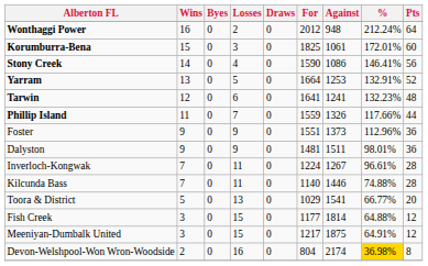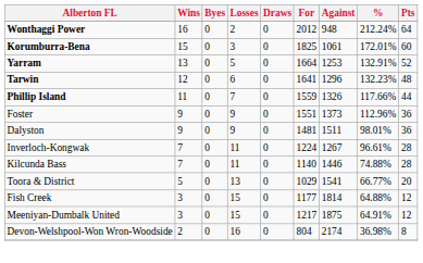 <table style="font-size: 85%; text-align: left;" class="wikitable">
 <tr>
 <th style="color:crimson">Alberton FL</th>
 <th style="color:crimson">Wins</th>
 <th style="color:crimson">Byes</th>
 <th style="color:crimson">Losses</th>
 <th style="color:crimson">Draws</th>
 <th style="color:crimson">For</th>
 <th style="color:crimson">Against</th>
 <th style="color:crimson">%</th>
 <th style="color:crimson">Pts</th>
 </tr>
 <tr>
 </tr>
 <tr>
 </tr>
 <tr>
 <td><strong> Wonthaggi Power </strong></td>
 <td>16</td>
 <td>0</td>
 <td>2</td>
 <td>0</td>
 <td>2012</td>
 <td>948</td>
 <td>212.24%</td>
 <td>64</td>
 </tr>
 <tr>
 <td><strong> Korumburra-Bena </strong></td>
 <td>15</td>
 <td>0</td>
 <td>3</td>
 <td>0</td>
 <td>1825</td>
 <td>1061</td>
 <td>172.01%</td>
 <td>60</td>
 </tr>
 <tr>
-<td><strong> Stony Creek </strong></td>
-<td>14</td>
-<td>0</td>
-<td>4</td>
-<td>0</td>
-<td>1590</td>
-<td>1086</td>
-<td>146.41%</td>
-<td>56</td>
-</tr>
-<tr>
 <td><strong> Yarram </strong></td>
 <td>13</td>
 <td>0</td>
 <td>5</td>
 <td>0</td>
 <td>1664</td>
 <td>1253</td>
 <td>132.91%</td>
 <td>52</td>
 </tr>
 <tr>
 <td><strong> Tarwin </strong></td>
 <td>12</td>
 <td>0</td>
 <td>6</td>
 <td>0</td>
 <td>1641</td>
-<td>1241</td>
+<td>1296</td>
 <td>132.23%</td>
 <td>48</td>
 </tr>
 <tr>
 <td><strong> Phillip Island</strong></td>
 <td>11</td>
 <td>0</td>
 <td>7</td>
 <td>0</td>
 <td>1559</td>
 <td>1326</td>
 <td>117.66%</td>
 <td>44</td>
 </tr>
 <tr>
 <td>Foster</td>
 <td>9</td>
 <td>0</td>
 <td>9</td>
 <td>0</td>
 <td>1551</td>
 <td>1373</td>
 <td>112.96%</td>
 <td>36</td>
 </tr>
 <tr>
 <td>Dalyston</td>
 <td>9</td>
 <td>0</td>
 <td>9</td>
 <td>0</td>
 <td>1481</td>
 <td>1511</td>
 <td>98.01%</td>
 <td>36</td>
 </tr>
 <tr>
 <td>Inverloch-Kongwak</td>
 <td>7</td>
 <td>0</td>
 <td>11</td>
 <td>0</td>
 <td>1224</td>
 <td>1267</td>
 <td>96.61%</td>
 <td>28</td>
 </tr>
 <tr>
 <td>Kilcunda Bass</td>
 <td>7</td>
 <td>0</td>
 <td>11</td>
 <td>0</td>
 <td>1140</td>
 <td>1446</td>
 <td>74.88%</td>
 <td>28</td>
 </tr>
 <tr>
 <td>Toora & District</td>
 <td>5</td>
 <td>0</td>
 <td>13</td>
 <td>0</td>
 <td>1029</td>
 <td>1541</td>
 <td>66.77%</td>
 <td>20</td>
 </tr>
 <tr>
 <td>Fish Creek</td>
 <td>3</td>
 <td>0</td>
 <td>15</td>
 <td>0</td>
 <td>1177</td>
 <td>1814</td>
 <td>64.88%</td>
 <td>12</td>
 </tr>
 <tr>
 <td>Meeniyan-Dumbalk United</td>
 <td>3</td>
 <td>0</td>
 <td>15</td>
 <td>0</td>
 <td>1217</td>
 <td>1875</td>
 <td>64.91%</td>
 <td>12</td>
 </tr>
 <tr>
 <td>Devon-Welshpool-Won Wron-Woodside</td>
 <td>2</td>
 <td>0</td>
 <td>16</td>
 <td>0</td>
 <td>804</td>
 <td>2174</td>
-<td style="background: gold;">36.98%</td>
+<td>36.98%</td>
 <td>8</td>
 </tr>
 <tr>
 </tr>
 </table>
